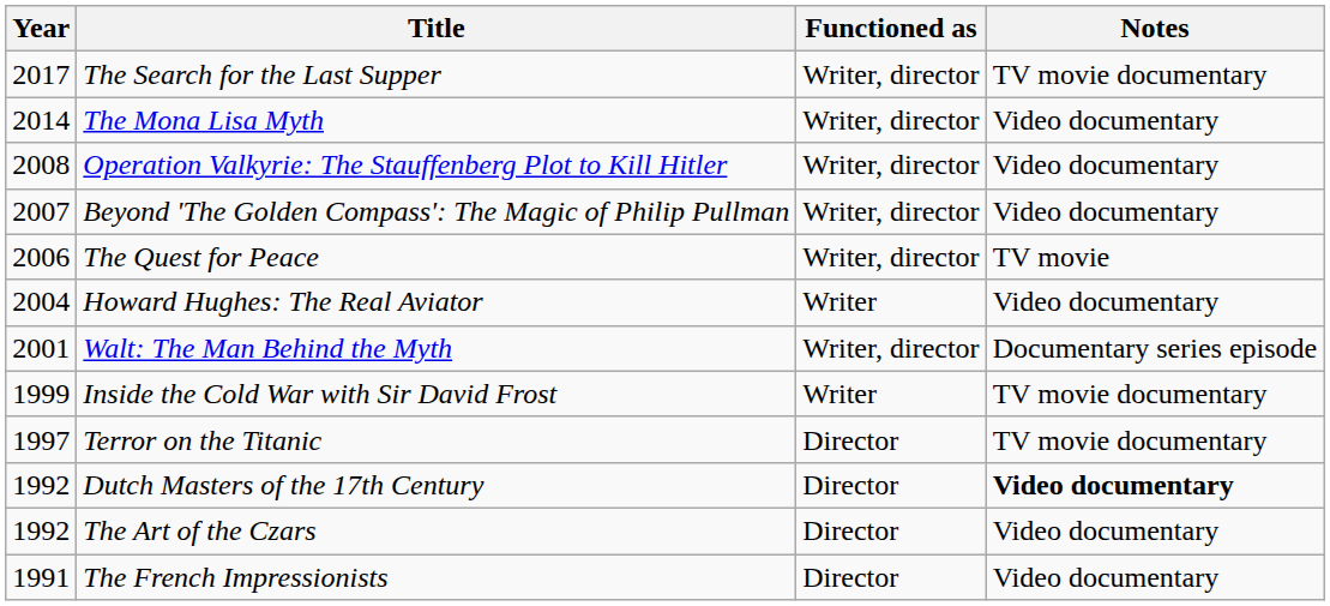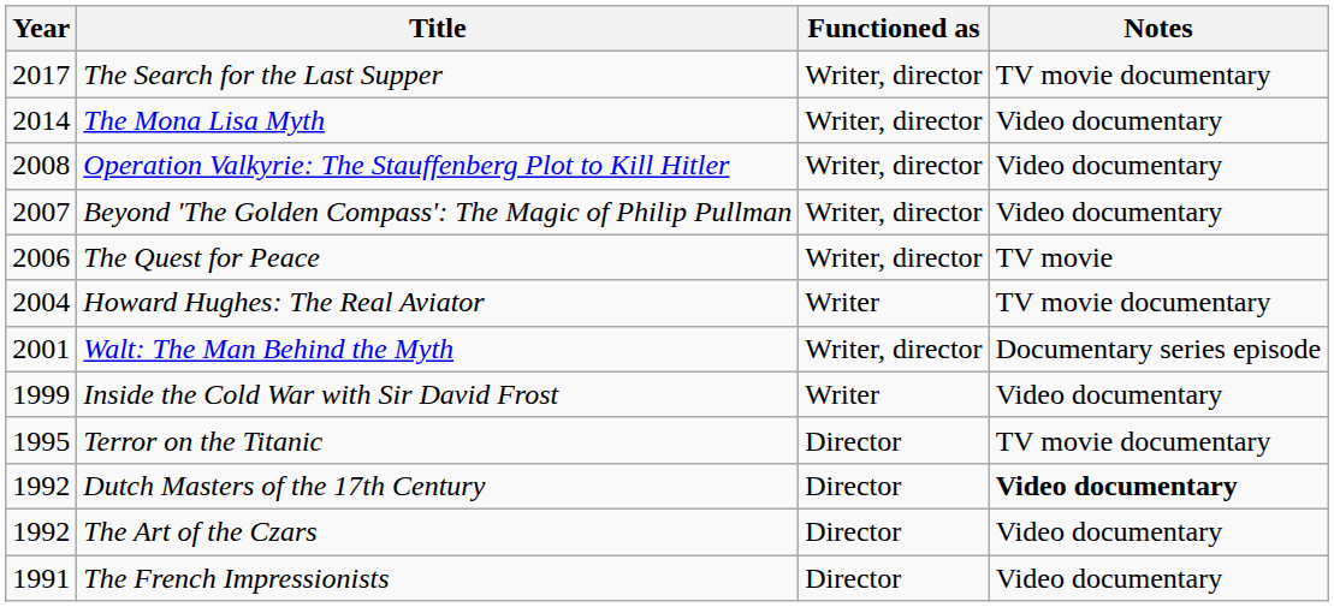 <table class="wikitable" style="margin-right: 0;">
 <tr>
 <th>Year</th>
 <th>Title</th>
 <th>Functioned as</th>
 <th>Notes</th>
 </tr>
 <tr>
 <td>2017</td>
 <td><em>The Search for the Last Supper</em></td>
 <td>Writer, director</td>
 <td>TV movie documentary</td>
 </tr>
 <tr>
 <td>2014</td>
 <td><em><a href='#'>The Mona Lisa Myth</a></em></td>
 <td>Writer, director</td>
 <td>Video documentary</td>
 </tr>
 <tr>
 <td>2008</td>
 <td><em><a href='#'>Operation Valkyrie: The Stauffenberg Plot to Kill Hitler</a></em></td>
 <td>Writer, director</td>
 <td>Video documentary</td>
 </tr>
 <tr>
 <td>2007</td>
 <td><em>Beyond 'The Golden Compass': The Magic of Philip Pullman</em></td>
 <td>Writer, director</td>
 <td>Video documentary</td>
 </tr>
 <tr>
 <td>2006</td>
 <td><em>The Quest for Peace</em></td>
 <td>Writer, director</td>
 <td>TV movie</td>
 </tr>
 <tr>
 <td>2004</td>
 <td><em>Howard Hughes: The Real Aviator</em></td>
 <td>Writer</td>
-<td>Video documentary</td>
+<td>TV movie documentary</td>
 </tr>
 <tr>
 <td>2001</td>
 <td><em><a href='#'>Walt: The Man Behind the Myth</a></em></td>
 <td>Writer, director</td>
 <td>Documentary series episode</td>
 </tr>
 <tr>
 <td>1999</td>
 <td><em>Inside the Cold War with Sir David Frost</em></td>
 <td>Writer</td>
-<td>TV movie documentary</td>
+<td>Video documentary</td>
 </tr>
 <tr>
-<td>1997</td>
+<td>1995</td>
 <td><em>Terror on the Titanic</em></td>
 <td>Director</td>
 <td>TV movie documentary</td>
 </tr>
 <tr>
 <td>1992</td>
 <td><em>Dutch Masters of the 17th Century</em></td>
 <td>Director</td>
 <td><strong>Video documentary</strong></td>
 </tr>
 <tr>
 <td>1992</td>
 <td><em>The Art of the Czars</em></td>
 <td>Director</td>
 <td>Video documentary</td>
 </tr>
 <tr>
 <td>1991</td>
 <td><em>The French Impressionists</em></td>
 <td>Director</td>
 <td>Video documentary</td>
 </tr>
 </table>
